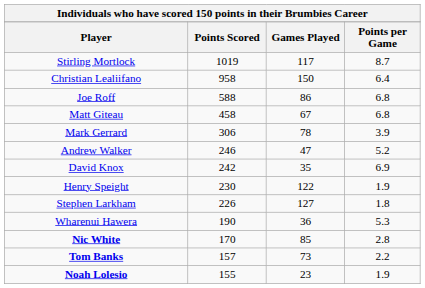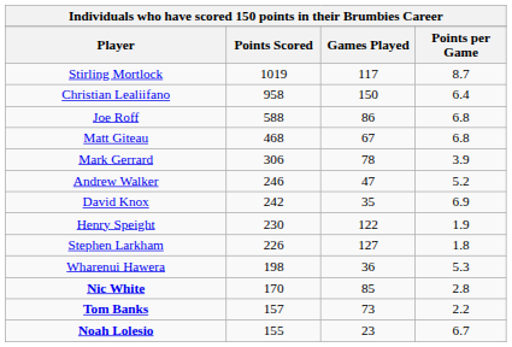 <table class="wikitable collapsible sortable mw-collapsed" style="text-align:left; font-size:100%; width:30%;">
 <tr>
 <th colspan="100%">Individuals who have scored 150 points in their Brumbies Career</th>
 </tr>
 <tr>
 </tr>
 <tr border=1 cellpadding=5 cellspacing=0 width=30%>
 <th style="width:15%;">Player</th>
 <th style="width:5%;">Points Scored</th>
 <th style="width:5%;">Games Played</th>
 <th style="width:5%;">Points per Game<br></th>
 </tr>
 <tr align=center>
 <td><a href='#'>Stirling Mortlock</a></td>
 <td>1019</td>
 <td>117</td>
 <td>8.7</td>
 </tr>
 <tr align=center>
 <td><a href='#'>Christian Lealiifano</a></td>
 <td>958</td>
 <td>150</td>
 <td>6.4</td>
 </tr>
 <tr align=center>
 <td><a href='#'>Joe Roff</a></td>
 <td>588</td>
 <td>86</td>
 <td>6.8</td>
 </tr>
 <tr align=center>
 <td><a href='#'>Matt Giteau</a></td>
-<td>458</td>
+<td>468</td>
 <td>67</td>
 <td>6.8</td>
 </tr>
 <tr align=center>
 <td><a href='#'>Mark Gerrard</a></td>
 <td>306</td>
 <td>78</td>
 <td>3.9</td>
 </tr>
 <tr align=center>
 <td><a href='#'>Andrew Walker</a></td>
 <td>246</td>
 <td>47</td>
 <td>5.2</td>
 </tr>
 <tr align=center>
 <td><a href='#'>David Knox</a></td>
 <td>242</td>
 <td>35</td>
 <td>6.9</td>
 </tr>
 <tr align=center>
 <td><a href='#'>Henry Speight</a></td>
 <td>230</td>
 <td>122</td>
 <td>1.9</td>
 </tr>
 <tr align=center>
 <td><a href='#'>Stephen Larkham</a></td>
 <td>226</td>
 <td>127</td>
 <td>1.8</td>
 </tr>
 <tr align=center>
 <td><a href='#'>Wharenui Hawera</a></td>
-<td>190</td>
+<td>198</td>
 <td>36</td>
 <td>5.3</td>
 </tr>
 <tr align=center>
 <td><strong><a href='#'>Nic White</a></strong></td>
 <td>170</td>
 <td>85</td>
 <td>2.8</td>
 </tr>
 <tr align=center>
 <td><strong><a href='#'>Tom Banks</a></strong></td>
 <td>157</td>
 <td>73</td>
 <td>2.2</td>
 </tr>
 <tr align=center>
 <td><strong><a href='#'>Noah Lolesio</a></strong></td>
 <td>155</td>
 <td>23</td>
-<td>1.9</td>
+<td>6.7</td>
 </tr>
 </table>
